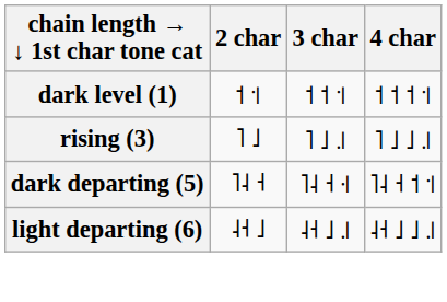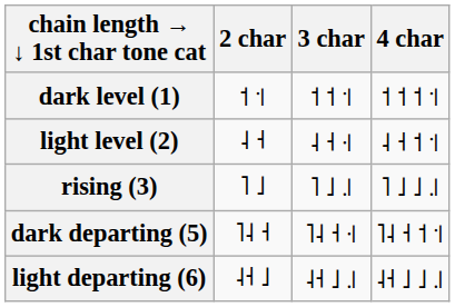 <table class="wikitable" style="text-align: center;">
 <tr>
 <th>chain length →<br>↓ 1st char tone cat</th>
 <th>2 char</th>
 <th>3 char</th>
 <th>4 char</th>
 </tr>
 <tr>
 <th>dark level (1)</th>
 <td>˦ ꜉</td>
 <td>˦ ˦ ꜉</td>
 <td>˦ ˦ ˦ ꜉</td>
+</tr>
+<tr>
+<th>light level (2)</th>
+<td>˨ ˧</td>
+<td>˨ ˧ ꜊</td>
+<td>˨ ˧ ˦ ꜉</td>
 </tr>
 <tr>
 <th>rising (3)</th>
 <td>˥ ˩</td>
 <td>˥ ˩ ꜌</td>
 <td>˥ ˩ ˩ ꜌</td>
 </tr>
 <tr>
 <th>dark departing (5)</th>
 <td>˥˨ ˧</td>
 <td>˥˨ ˧ ꜊</td>
 <td>˥˨ ˧ ˦ ꜉</td>
 </tr>
 <tr>
 <th>light departing (6)</th>
 <td>˨˧ ˩</td>
 <td>˨˧ ˩ ꜌</td>
 <td>˨˧ ˩ ˩ ꜌</td>
 </tr>
 </table>
